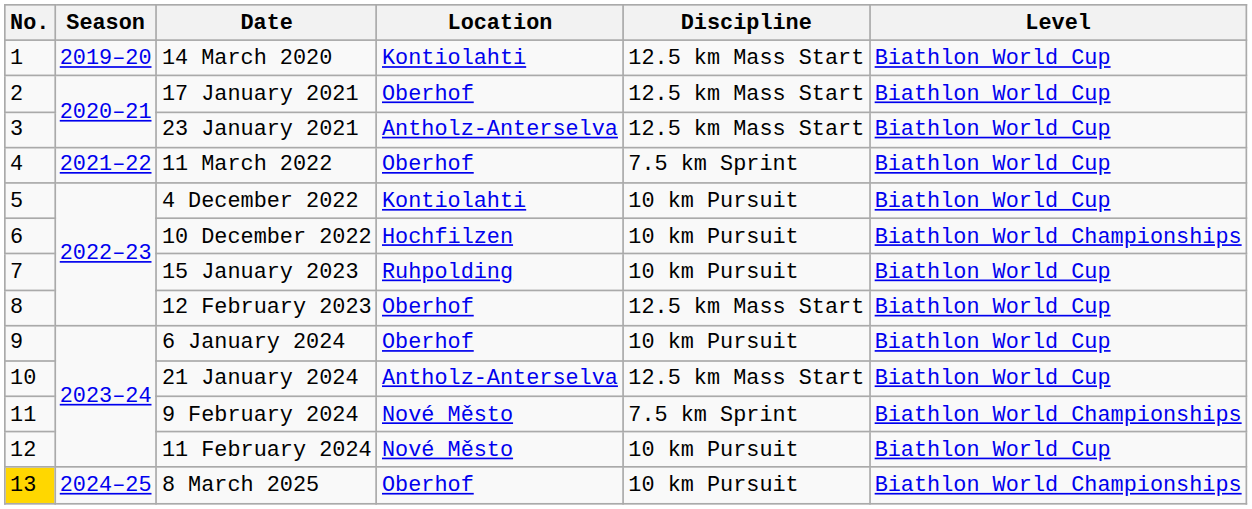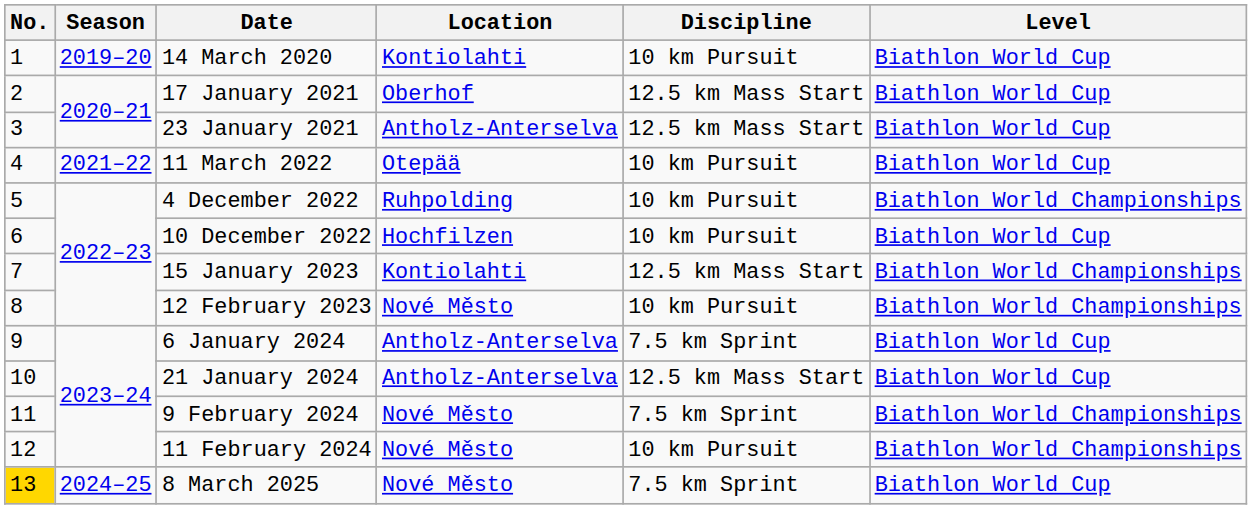 <table class="wikitable sortable">
 <tr>
 <th>No.</th>
 <th>Season</th>
 <th>Date</th>
 <th>Location</th>
 <th>Discipline</th>
 <th>Level</th>
 </tr>
 <tr>
 <td>1</td>
 <td rowspan=1><a href='#'>2019–20</a></td>
 <td>14 March 2020</td>
 <td align=left> <a href='#'>Kontiolahti</a></td>
-<td>12.5 km Mass Start</td>
+<td>10 km Pursuit</td>
 <td><a href='#'>Biathlon World Cup</a></td>
 </tr>
 <tr>
 <td>2</td>
 <td rowspan=2><a href='#'>2020–21</a></td>
 <td>17 January 2021</td>
 <td align=left> <a href='#'>Oberhof</a></td>
 <td>12.5 km Mass Start</td>
 <td><a href='#'>Biathlon World Cup</a></td>
 </tr>
 <tr>
 <td>3</td>
 <td>23 January 2021</td>
 <td align=left> <a href='#'>Antholz-Anterselva</a></td>
 <td>12.5 km Mass Start</td>
 <td><a href='#'>Biathlon World Cup</a></td>
 </tr>
 <tr>
 <td>4</td>
 <td rowspan=1><a href='#'>2021–22</a></td>
 <td>11 March 2022</td>
-<td align=left> <a href='#'>Oberhof</a></td>
-<td>7.5 km Sprint</td>
+<td align=left> <a href='#'>Otepää</a></td>
+<td>10 km Pursuit</td>
 <td><a href='#'>Biathlon World Cup</a></td>
 </tr>
 <tr>
 <td>5</td>
 <td rowspan=4><a href='#'>2022–23</a></td>
 <td>4 December 2022</td>
-<td align=left> <a href='#'>Kontiolahti</a></td>
+<td align=left> <a href='#'>Ruhpolding</a></td>
 <td>10 km Pursuit</td>
-<td><a href='#'>Biathlon World Cup</a></td>
+<td><a href='#'>Biathlon World Championships</a></td>
 </tr>
 <tr>
 <td>6</td>
 <td>10 December 2022</td>
 <td align=left> <a href='#'>Hochfilzen</a></td>
 <td>10 km Pursuit</td>
-<td><a href='#'>Biathlon World Championships</a></td>
+<td><a href='#'>Biathlon World Cup</a></td>
 </tr>
 <tr>
 <td>7</td>
 <td>15 January 2023</td>
-<td align=left> <a href='#'>Ruhpolding</a></td>
-<td>10 km Pursuit</td>
-<td><a href='#'>Biathlon World Cup</a></td>
+<td align=left> <a href='#'>Kontiolahti</a></td>
+<td>12.5 km Mass Start</td>
+<td><a href='#'>Biathlon World Championships</a></td>
 </tr>
 <tr>
 <td>8</td>
 <td>12 February 2023</td>
-<td align=left> <a href='#'>Oberhof</a></td>
-<td>12.5 km Mass Start</td>
-<td><a href='#'>Biathlon World Cup</a></td>
+<td align=left> <a href='#'>Nové Město</a></td>
+<td>10 km Pursuit</td>
+<td><a href='#'>Biathlon World Championships</a></td>
 </tr>
 <tr>
 <td>9</td>
 <td rowspan=4><a href='#'>2023–24</a></td>
 <td>6 January 2024</td>
-<td align=left> <a href='#'>Oberhof</a></td>
-<td>10 km Pursuit</td>
+<td align=left> <a href='#'>Antholz-Anterselva</a></td>
+<td>7.5 km Sprint</td>
 <td><a href='#'>Biathlon World Cup</a></td>
 </tr>
 <tr>
 <td>10</td>
 <td>21 January 2024</td>
 <td align=left> <a href='#'>Antholz-Anterselva</a></td>
 <td>12.5 km Mass Start</td>
 <td><a href='#'>Biathlon World Cup</a></td>
 </tr>
 <tr>
 <td>11</td>
 <td>9 February 2024</td>
 <td align=left> <a href='#'>Nové Město</a></td>
 <td>7.5 km Sprint</td>
 <td><a href='#'>Biathlon World Championships</a></td>
 </tr>
 <tr>
 <td>12</td>
 <td>11 February 2024</td>
 <td align=left> <a href='#'>Nové Město</a></td>
 <td>10 km Pursuit</td>
-<td><a href='#'>Biathlon World Cup</a></td>
+<td><a href='#'>Biathlon World Championships</a></td>
 </tr>
 <tr>
 <td style="background: gold;">13</td>
 <td rowspan=1><a href='#'>2024–25</a></td>
 <td>8 March 2025</td>
-<td align=left> <a href='#'>Oberhof</a></td>
-<td>10 km Pursuit</td>
-<td><a href='#'>Biathlon World Championships</a></td>
+<td align=left> <a href='#'>Nové Město</a></td>
+<td>7.5 km Sprint</td>
+<td><a href='#'>Biathlon World Cup</a></td>
 </tr>
 </table>
